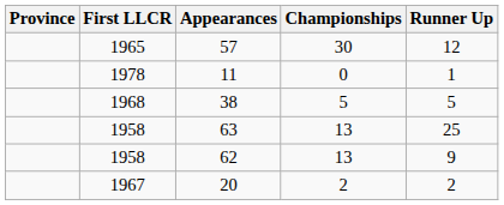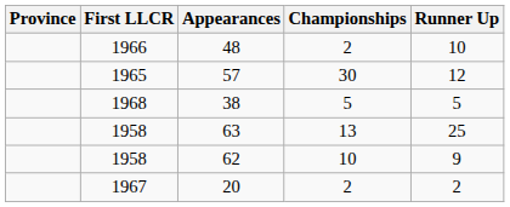 <table class="wikitable sortable" style="text-align:center;">
 <tr>
 <th>Province</th>
 <th>First LLCR</th>
 <th>Appearances</th>
 <th>Championships</th>
 <th>Runner Up</th>
 </tr>
 <tr>
 <td align=left></td>
+<td>1966</td>
+<td>48</td>
+<td>2</td>
+<td>10</td>
+</tr>
+<tr>
+<td align=left></td>
 <td>1965</td>
 <td>57</td>
 <td>30</td>
 <td>12</td>
-</tr>
-<tr>
-<td align=left></td>
-<td>1978</td>
-<td>11</td>
-<td>0</td>
-<td>1</td>
 </tr>
 <tr>
 <td align=left></td>
 <td>1968</td>
 <td>38</td>
 <td>5</td>
 <td>5</td>
 </tr>
 <tr>
 <td align=left></td>
 <td>1958</td>
 <td>63</td>
 <td>13</td>
 <td>25</td>
 </tr>
 <tr>
 <td align=left></td>
 <td>1958</td>
 <td>62</td>
-<td>13</td>
+<td>10</td>
 <td>9</td>
 </tr>
 <tr>
 <td align=left></td>
 <td>1967</td>
 <td>20</td>
 <td>2</td>
 <td>2</td>
 </tr>
 </table>
